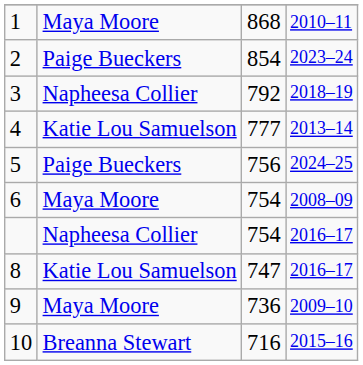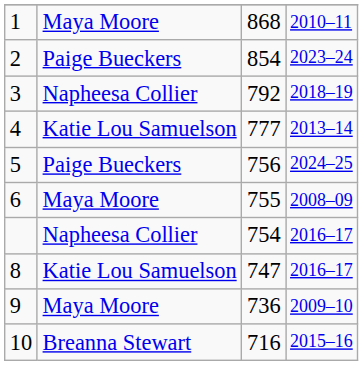 <table class="wikitable">
 <tr>
 </tr>
 <tr>
 <td>1</td>
 <td><a href='#'>Maya Moore</a></td>
 <td>868</td>
 <td style="font-size:80%;"><a href='#'>2010–11</a></td>
 </tr>
 <tr>
 <td>2</td>
 <td><a href='#'>Paige Bueckers</a></td>
 <td>854</td>
 <td style="font-size:80%;"><a href='#'>2023–24</a></td>
 </tr>
 <tr>
 <td>3</td>
 <td><a href='#'>Napheesa Collier</a></td>
 <td>792</td>
 <td style="font-size:80%;"><a href='#'>2018–19</a></td>
 </tr>
 <tr>
 <td>4</td>
 <td><a href='#'>Katie Lou Samuelson</a></td>
 <td>777</td>
 <td style="font-size:80%;"><a href='#'>2013–14</a></td>
 </tr>
 <tr>
 <td>5</td>
 <td><a href='#'>Paige Bueckers</a></td>
 <td>756</td>
 <td style="font-size:80%;"><a href='#'>2024–25</a></td>
 </tr>
 <tr>
 <td>6</td>
 <td><a href='#'>Maya Moore</a></td>
-<td>754</td>
+<td>755</td>
 <td style="font-size:80%;"><a href='#'>2008–09</a></td>
 </tr>
 <tr>
 <td></td>
 <td><a href='#'>Napheesa Collier</a></td>
 <td>754</td>
 <td style="font-size:80%;"><a href='#'>2016–17</a></td>
 </tr>
 <tr>
 <td>8</td>
 <td><a href='#'>Katie Lou Samuelson</a></td>
 <td>747</td>
 <td style="font-size:80%;"><a href='#'>2016–17</a></td>
 </tr>
 <tr>
 <td>9</td>
 <td><a href='#'>Maya Moore</a></td>
 <td>736</td>
 <td style="font-size:80%;"><a href='#'>2009–10</a></td>
 </tr>
 <tr>
 <td>10</td>
 <td><a href='#'>Breanna Stewart</a></td>
 <td>716</td>
 <td style="font-size:80%;"><a href='#'>2015–16</a></td>
 </tr>
 </table>
